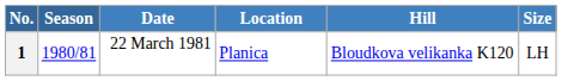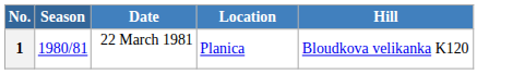 <table class="wikitable sortable" style="font-size:86%; line-height:15px; text-align:left; border:grey solid 1px; border-collapse:collapse; background:#ffffff;">
 <tr style="background:#efefef;">
 <th style="background-color:#369; color:white; width:10px;">No.</th>
 <th style="background-color:#369; color:white;  width:30px;">Season</th>
 <th style="background-color:#4180be; color:white; width:89px;">Date</th>
 <th style="background-color:#4180be; color:white; width:86px;">Location</th>
 <th style="background-color:#4180be; color:white; width:152px;">Hill</th>
-<th style="background-color:#4180be; color:white; width:25px;">Size</th>
 </tr>
 <tr>
 <th scope=row style="text-align:center;">1</th>
 <td align=center><a href='#'>1980/81</a></td>
 <td align=right>22 March 1981  </td>
 <td> <a href='#'>Planica</a></td>
 <td><a href='#'>Bloudkova velikanka</a> K120</td>
-<td align=center>LH</td>
 </tr>
 </table>
